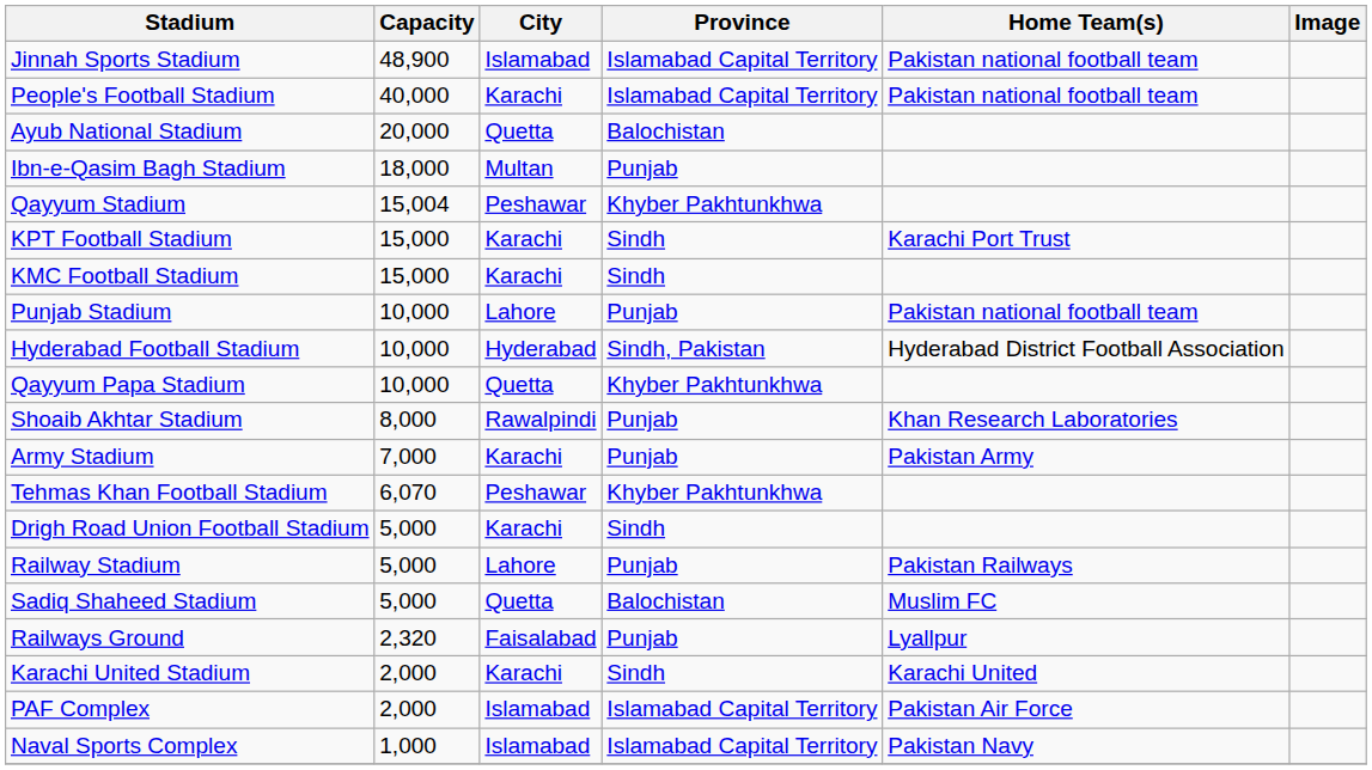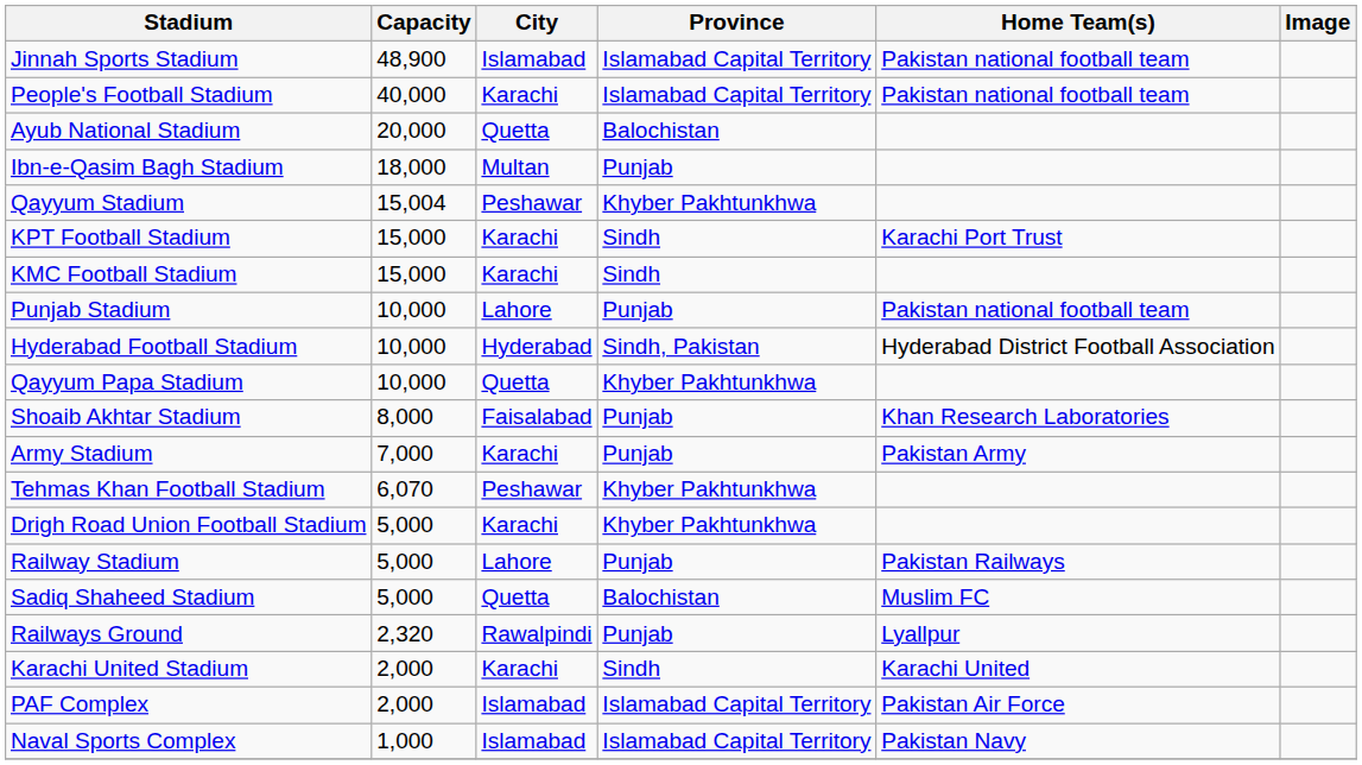 <table class="sortable wikitable">
 <tr>
 <th>Stadium</th>
 <th>Capacity</th>
 <th>City</th>
 <th>Province</th>
 <th>Home Team(s)</th>
 <th>Image</th>
 </tr>
 <tr>
 <td><a href='#'>Jinnah Sports Stadium</a></td>
 <td>48,900</td>
 <td><a href='#'>Islamabad</a></td>
 <td><a href='#'>Islamabad Capital Territory</a></td>
 <td><a href='#'>Pakistan national football team</a></td>
 <td></td>
 </tr>
 <tr>
 <td><a href='#'>People's Football Stadium</a></td>
 <td>40,000</td>
 <td><a href='#'>Karachi</a></td>
 <td><a href='#'>Islamabad Capital Territory</a></td>
 <td><a href='#'>Pakistan national football team</a></td>
 <td></td>
 </tr>
 <tr>
 <td><a href='#'>Ayub National Stadium</a></td>
 <td>20,000</td>
 <td><a href='#'>Quetta</a></td>
 <td><a href='#'>Balochistan</a></td>
 <td></td>
 <td></td>
 </tr>
 <tr>
 <td><a href='#'>Ibn-e-Qasim Bagh Stadium</a></td>
 <td>18,000</td>
 <td><a href='#'>Multan</a></td>
 <td><a href='#'>Punjab</a></td>
 <td></td>
 <td></td>
 </tr>
 <tr>
 <td><a href='#'>Qayyum Stadium</a></td>
 <td>15,004</td>
 <td><a href='#'>Peshawar</a></td>
 <td><a href='#'>Khyber Pakhtunkhwa</a></td>
 <td></td>
 <td></td>
 </tr>
 <tr>
 <td><a href='#'>KPT Football Stadium</a></td>
 <td>15,000</td>
 <td><a href='#'>Karachi</a></td>
 <td><a href='#'>Sindh</a></td>
 <td><a href='#'>Karachi Port Trust</a></td>
 <td></td>
 </tr>
 <tr>
 <td><a href='#'>KMC Football Stadium</a></td>
 <td>15,000</td>
 <td><a href='#'>Karachi</a></td>
 <td><a href='#'>Sindh</a></td>
 <td></td>
 <td></td>
 </tr>
 <tr>
 <td><a href='#'>Punjab Stadium</a></td>
 <td>10,000</td>
 <td><a href='#'>Lahore</a></td>
 <td><a href='#'>Punjab</a></td>
 <td><a href='#'>Pakistan national football team</a></td>
 <td></td>
 </tr>
 <tr>
 <td><a href='#'>Hyderabad Football Stadium</a></td>
 <td>10,000</td>
 <td><a href='#'>Hyderabad</a></td>
 <td><a href='#'>Sindh, Pakistan</a></td>
 <td>Hyderabad District Football Association</td>
 <td></td>
 </tr>
 <tr>
 <td><a href='#'>Qayyum Papa Stadium</a></td>
 <td>10,000</td>
 <td><a href='#'>Quetta</a></td>
 <td><a href='#'>Khyber Pakhtunkhwa</a></td>
 <td></td>
 <td></td>
 </tr>
 <tr>
 <td><a href='#'>Shoaib Akhtar Stadium</a></td>
 <td>8,000</td>
-<td><a href='#'>Rawalpindi</a></td>
+<td><a href='#'>Faisalabad</a></td>
 <td><a href='#'>Punjab</a></td>
 <td><a href='#'>Khan Research Laboratories</a></td>
 <td></td>
 </tr>
 <tr>
 <td><a href='#'>Army Stadium</a></td>
 <td>7,000</td>
 <td><a href='#'>Karachi</a></td>
 <td><a href='#'>Punjab</a></td>
 <td><a href='#'>Pakistan Army</a></td>
 <td></td>
 </tr>
 <tr>
 <td><a href='#'>Tehmas Khan Football Stadium</a></td>
 <td>6,070</td>
 <td><a href='#'>Peshawar</a></td>
 <td><a href='#'>Khyber Pakhtunkhwa</a></td>
 <td></td>
 <td></td>
 </tr>
 <tr>
 <td><a href='#'>Drigh Road Union Football Stadium</a></td>
 <td>5,000</td>
 <td><a href='#'>Karachi</a></td>
-<td><a href='#'>Sindh</a></td>
+<td><a href='#'>Khyber Pakhtunkhwa</a></td>
 <td></td>
 <td></td>
 </tr>
 <tr>
 <td><a href='#'>Railway Stadium</a></td>
 <td>5,000</td>
 <td><a href='#'>Lahore</a></td>
 <td><a href='#'>Punjab</a></td>
 <td><a href='#'>Pakistan Railways</a></td>
 <td></td>
 </tr>
 <tr>
 <td><a href='#'>Sadiq Shaheed Stadium</a></td>
 <td>5,000</td>
 <td><a href='#'>Quetta</a></td>
 <td><a href='#'>Balochistan</a></td>
 <td><a href='#'>Muslim FC</a></td>
 <td></td>
 </tr>
 <tr>
 <td><a href='#'>Railways Ground</a></td>
 <td>2,320</td>
-<td><a href='#'>Faisalabad</a></td>
+<td><a href='#'>Rawalpindi</a></td>
 <td><a href='#'>Punjab</a></td>
 <td><a href='#'>Lyallpur</a></td>
 <td></td>
 </tr>
 <tr>
 <td><a href='#'>Karachi United Stadium</a></td>
 <td>2,000</td>
 <td><a href='#'>Karachi</a></td>
 <td><a href='#'>Sindh</a></td>
 <td><a href='#'>Karachi United</a></td>
 <td></td>
 </tr>
 <tr>
 <td><a href='#'>PAF Complex</a></td>
 <td>2,000</td>
 <td><a href='#'>Islamabad</a></td>
 <td><a href='#'>Islamabad Capital Territory</a></td>
 <td><a href='#'>Pakistan Air Force</a></td>
 <td></td>
 </tr>
 <tr>
 <td><a href='#'>Naval Sports Complex</a></td>
 <td>1,000</td>
 <td><a href='#'>Islamabad</a></td>
 <td><a href='#'>Islamabad Capital Territory</a></td>
 <td><a href='#'>Pakistan Navy</a></td>
 <td></td>
 </tr>
 <tr>
 </tr>
 </table>
